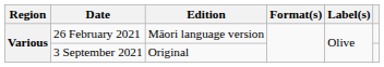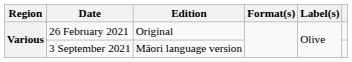 <table class="wikitable plainrowheaders">
 <tr>
 <th scope="col">Region</th>
 <th scope="col">Date</th>
 <th scope="col">Edition</th>
 <th scope="col">Format(s)</th>
 <th scope="col">Label(s)</th>
 <th scope="col"></th>
 </tr>
 <tr>
 <th scope="row" rowspan="2">Various</th>
 <td>26 February 2021</td>
-<td>Māori language version</td>
+<td>Original</td>
 <td rowspan="2"></td>
 <td rowspan="2">Olive</td>
 <td align="center"></td>
 </tr>
 <tr>
 <td>3 September 2021</td>
-<td>Original</td>
+<td>Māori language version</td>
 <td align="center"></td>
 </tr>
 </table>
